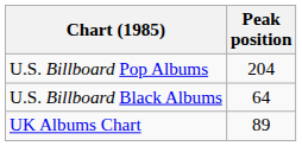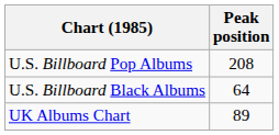 <table class="wikitable">
 <tr>
 <th align="center">Chart (1985)</th>
 <th align="center">Peak<br>position</th>
 </tr>
 <tr>
 <td align="left">U.S. <em>Billboard</em> <a href='#'>Pop Albums</a></td>
-<td align="center">204</td>
+<td align="center">208</td>
 </tr>
 <tr>
 <td align="left">U.S. <em>Billboard</em> <a href='#'>Black Albums</a></td>
 <td align="center">64</td>
 </tr>
 <tr>
 <td align="left"><a href='#'>UK Albums Chart</a></td>
 <td align="center">89</td>
 </tr>
 </table>
